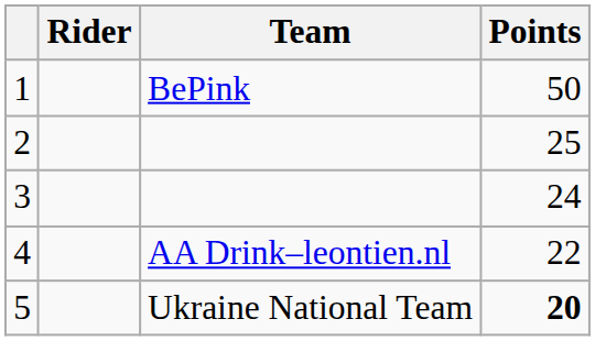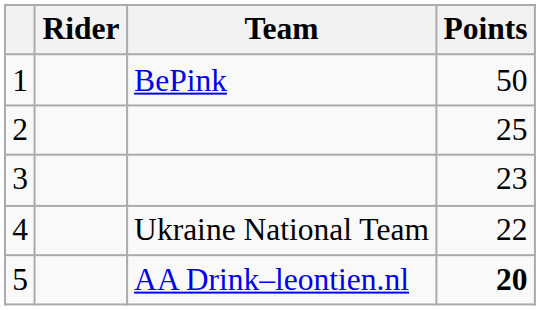 <table class="wikitable">
 <tr>
 <th></th>
 <th>Rider</th>
 <th>Team</th>
 <th>Points</th>
 </tr>
 <tr>
 <td>1</td>
 <td></td>
 <td><a href='#'>BePink</a></td>
 <td align="right">50</td>
 </tr>
 <tr>
 <td>2</td>
 <td></td>
 <td></td>
 <td align="right">25</td>
 </tr>
 <tr>
 <td>3</td>
 <td></td>
 <td></td>
-<td align="right">24</td>
+<td align="right">23</td>
 </tr>
 <tr>
 <td>4</td>
 <td></td>
-<td><a href='#'>AA Drink–leontien.nl</a></td>
+<td>Ukraine National Team</td>
 <td align="right">22</td>
 </tr>
 <tr>
 <td>5</td>
 <td></td>
-<td>Ukraine National Team</td>
+<td><a href='#'>AA Drink–leontien.nl</a></td>
 <td align="right"><strong>20</strong></td>
 </tr>
 </table>
